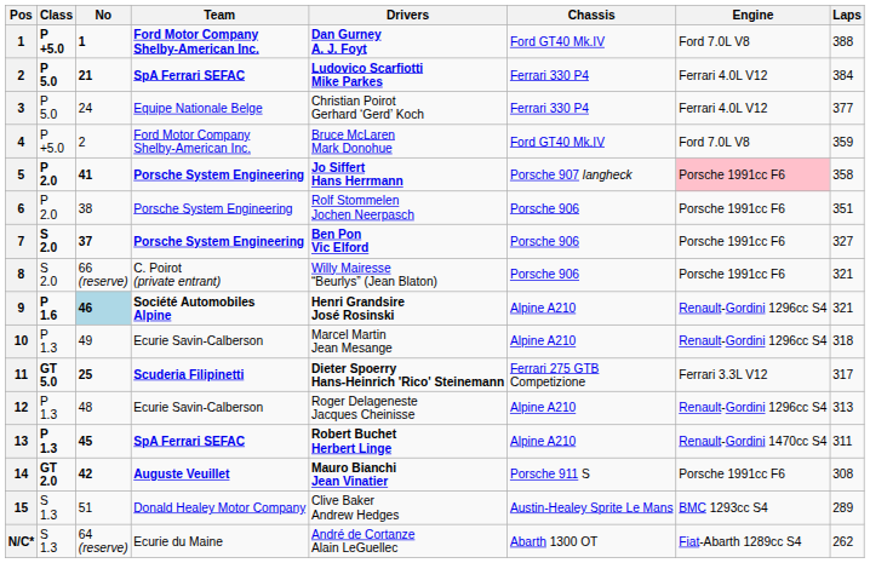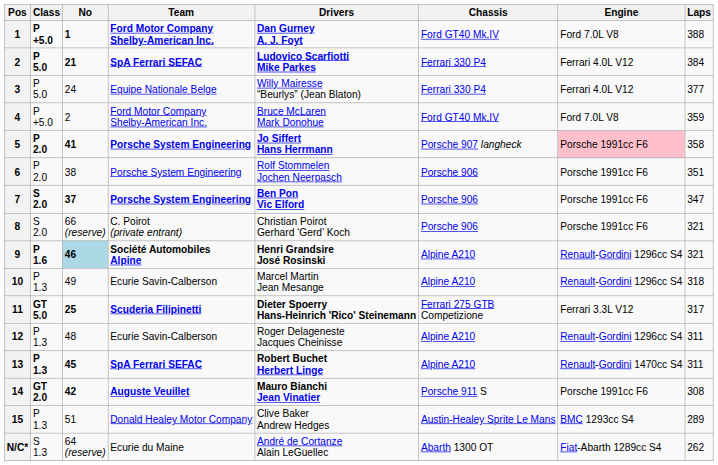 <table class="wikitable" style="font-size: 95%;">
 <tr>
 <th>Pos</th>
 <th>Class</th>
 <th>No</th>
 <th>Team</th>
 <th>Drivers</th>
 <th>Chassis</th>
 <th>Engine</th>
 <th>Laps</th>
 </tr>
 <tr>
 <th>1</th>
 <td><strong>P<br>+5.0</strong></td>
 <td><strong>1</strong></td>
 <td> <strong><a href='#'>Ford Motor Company</a></strong><br> <strong><a href='#'>Shelby-American Inc.</a></strong></td>
 <td> <strong><a href='#'>Dan Gurney</a></strong><br> <strong><a href='#'>A. J. Foyt</a></strong></td>
 <td><a href='#'>Ford GT40 Mk.IV</a></td>
 <td>Ford 7.0L V8</td>
 <td>388</td>
 </tr>
 <tr>
 <th>2</th>
 <td><strong>P<br>5.0</strong></td>
 <td><strong>21</strong></td>
 <td> <strong><a href='#'>SpA Ferrari SEFAC</a></strong></td>
 <td> <strong><a href='#'>Ludovico Scarfiotti</a></strong><br> <strong><a href='#'>Mike Parkes</a> </strong></td>
 <td><a href='#'>Ferrari 330 P4</a></td>
 <td>Ferrari 4.0L V12</td>
 <td>384</td>
 </tr>
 <tr>
 <th>3</th>
 <td>P<br>5.0</td>
 <td>24</td>
 <td> <a href='#'>Equipe Nationale Belge</a></td>
-<td> Christian Poirot<br> Gerhard ‘Gerd’ Koch</td>
+<td> <a href='#'>Willy Mairesse</a><br> “Beurlys” (Jean Blaton)</td>
 <td><a href='#'>Ferrari 330 P4</a></td>
 <td>Ferrari 4.0L V12</td>
 <td>377</td>
 </tr>
 <tr>
 <th>4</th>
 <td>P<br>+5.0</td>
 <td>2</td>
 <td> <a href='#'>Ford Motor Company</a><br> <a href='#'>Shelby-American Inc.</a></td>
 <td> <a href='#'>Bruce McLaren</a><br> <a href='#'>Mark Donohue</a></td>
 <td><a href='#'>Ford GT40 Mk.IV</a></td>
 <td>Ford 7.0L V8</td>
 <td>359</td>
 </tr>
 <tr>
 <th>5</th>
 <td><strong>P<br>2.0</strong></td>
 <td><strong>41</strong></td>
 <td> <strong><a href='#'>Porsche System Engineering</a> </strong></td>
 <td> <strong><a href='#'>Jo Siffert</a> </strong><br> <strong><a href='#'>Hans Herrmann</a> </strong></td>
 <td><a href='#'>Porsche 907</a> <em>langheck</em></td>
 <td style="background: pink;">Porsche 1991cc F6</td>
 <td>358</td>
 </tr>
 <tr>
 <th>6</th>
 <td>P<br>2.0</td>
 <td>38</td>
 <td> <a href='#'>Porsche System Engineering</a></td>
 <td> <a href='#'>Rolf Stommelen</a><br> <a href='#'>Jochen Neerpasch</a></td>
 <td><a href='#'>Porsche 906</a></td>
 <td>Porsche 1991cc F6</td>
 <td>351</td>
 </tr>
 <tr>
 <th>7</th>
 <td><strong>S<br>2.0</strong></td>
 <td><strong>37</strong></td>
 <td> <strong><a href='#'>Porsche System Engineering</a> </strong></td>
 <td> <strong> <a href='#'>Ben Pon</a> </strong><br> <strong><a href='#'>Vic Elford</a> </strong></td>
 <td><a href='#'>Porsche 906</a></td>
 <td>Porsche 1991cc F6</td>
-<td>327</td>
+<td>347</td>
 </tr>
 <tr>
 <th>8</th>
 <td>S<br>2.0</td>
 <td>66<br><em>(reserve)</em></td>
 <td> C. Poirot<br><em>(private entrant)</em></td>
-<td> <a href='#'>Willy Mairesse</a><br> “Beurlys” (Jean Blaton)</td>
+<td> Christian Poirot<br> Gerhard ‘Gerd’ Koch</td>
 <td><a href='#'>Porsche 906</a></td>
 <td>Porsche 1991cc F6</td>
 <td>321</td>
 </tr>
 <tr>
 <th>9</th>
 <td><strong>P<br>1.6</strong></td>
 <td style="background: lightblue;"><strong>46</strong></td>
 <td> <strong>Société Automobiles<br><a href='#'>Alpine</a> </strong></td>
 <td> <strong>Henri Grandsire</strong><br> <strong>José Rosinski</strong></td>
 <td><a href='#'>Alpine A210</a></td>
 <td><a href='#'>Renault</a>-<a href='#'>Gordini</a> 1296cc S4</td>
 <td>321</td>
 </tr>
 <tr>
 <th>10</th>
 <td>P<br>1.3</td>
 <td>49</td>
 <td> Ecurie Savin-Calberson</td>
 <td> Marcel Martin<br> Jean Mesange</td>
 <td><a href='#'>Alpine A210</a></td>
 <td><a href='#'>Renault</a>-<a href='#'>Gordini</a> 1296cc S4</td>
 <td>318</td>
 </tr>
 <tr>
 <th>11</th>
 <td><strong>GT<br>5.0</strong></td>
 <td><strong>25</strong></td>
 <td> <strong> <a href='#'>Scuderia Filipinetti</a> </strong></td>
 <td> <strong>Dieter Spoerry</strong><br>  <strong>Hans-Heinrich 'Rico' Steinemann</strong></td>
 <td><a href='#'>Ferrari 275 GTB</a><br>Competizione</td>
 <td>Ferrari 3.3L V12</td>
 <td>317</td>
 </tr>
 <tr>
 <th>12</th>
 <td>P<br>1.3</td>
 <td>48</td>
 <td> Ecurie Savin-Calberson</td>
 <td> Roger Delageneste<br> Jacques Cheinisse</td>
 <td><a href='#'>Alpine A210</a></td>
 <td><a href='#'>Renault</a>-<a href='#'>Gordini</a> 1296cc S4</td>
-<td>313</td>
+<td>311</td>
 </tr>
 <tr>
 <th>13</th>
 <td><strong>P<br>1.3</strong></td>
 <td><strong>45</strong></td>
 <td> <strong><a href='#'>SpA Ferrari SEFAC</a></strong></td>
 <td> <strong>Robert Buchet</strong><br> <strong><a href='#'>Herbert Linge</a> </strong></td>
 <td><a href='#'>Alpine A210</a></td>
 <td><a href='#'>Renault</a>-<a href='#'>Gordini</a> 1470cc S4</td>
 <td>311</td>
 </tr>
 <tr>
 <th>14</th>
 <td><strong>GT<br>2.0</strong></td>
 <td><strong>42</strong></td>
 <td> <strong><a href='#'>Auguste Veuillet</a></strong></td>
 <td> <strong>Mauro Bianchi</strong><br> <strong><a href='#'>Jean Vinatier</a> </strong></td>
 <td><a href='#'>Porsche 911</a> S</td>
 <td>Porsche 1991cc F6</td>
 <td>308</td>
 </tr>
 <tr>
 <th>15</th>
-<td>S<br>1.3</td>
+<td>P<br>1.3</td>
 <td>51</td>
 <td> <a href='#'>Donald Healey Motor Company</a></td>
 <td> Clive Baker<br> Andrew Hedges</td>
 <td><a href='#'>Austin-Healey Sprite Le Mans</a></td>
 <td><a href='#'>BMC</a> 1293cc S4</td>
 <td>289</td>
 </tr>
 <tr>
 <th>N/C*</th>
 <td>S<br>1.3</td>
 <td>64<br><em>(reserve)</em></td>
 <td> Ecurie du Maine</td>
 <td> <a href='#'>André de Cortanze</a><br> Alain LeGuellec</td>
 <td><a href='#'>Abarth</a> 1300 OT</td>
 <td><a href='#'>Fiat</a>-Abarth 1289cc S4</td>
 <td>262</td>
 </tr>
 </table>
